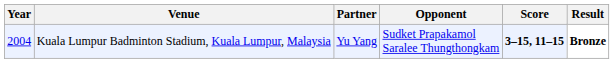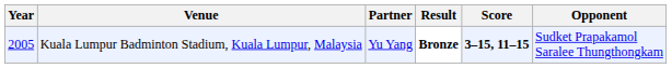 <table class="sortable wikitable" style="font-size: 90%;">
 <tr>
 <th>Year</th>
 <th>Venue</th>
 <th>Partner</th>
+<th>Result</th>
+<th>Score</th>
 <th>Opponent</th>
-<th>Score</th>
-<th>Result</th>
 </tr>
 <tr style="background:#ECF2FF">
-<td align="center"><a href='#'>2004</a></td>
+<td align="center"><a href='#'>2005</a></td>
 <td align="left">Kuala Lumpur Badminton Stadium, <a href='#'>Kuala Lumpur</a>, <a href='#'>Malaysia</a></td>
 <td align="left"> <a href='#'>Yu Yang</a></td>
+<td style="text-align:left; background:white"> <strong>Bronze</strong></td>
+<td align="left"><strong>3–15, 11–15</strong></td>
 <td align="left"> <a href='#'>Sudket Prapakamol</a> <br>  <a href='#'>Saralee Thungthongkam</a></td>
-<td align="left"><strong>3–15, 11–15</strong></td>
-<td style="text-align:left; background:white"> <strong>Bronze</strong></td>
 </tr>
 </table>
